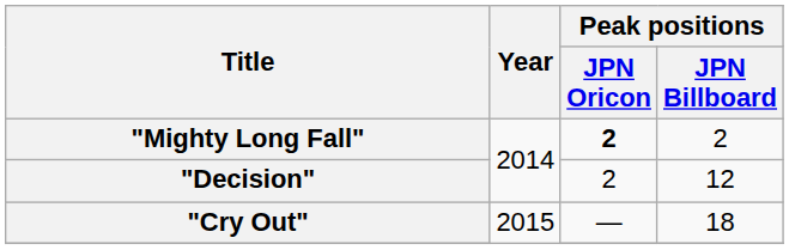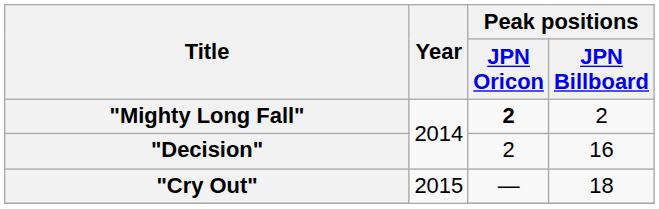 <table class="wikitable plainrowheaders" style="text-align:center;">
 <tr>
 <th scope="col" rowspan="2" style="width:18em;">Title</th>
 <th scope="col" rowspan="2">Year</th>
 <th scope="col" colspan="2">Peak positions</th>
 </tr>
 <tr>
 <th style="width:50px;" scope="col"><a href='#'>JPN<br>Oricon</a></th>
 <th style="width:50px;" scope="col"><a href='#'>JPN<br>Billboard</a></th>
 </tr>
 <tr>
 <th scope="row">"Mighty Long Fall"</th>
 <td rowspan="2">2014</td>
 <td><strong>2</strong></td>
 <td>2</td>
 </tr>
 <tr>
 <th scope="row">"Decision"</th>
 <td>2</td>
-<td>12</td>
+<td>16</td>
 </tr>
 <tr>
 <th scope="row">"Cry Out"</th>
 <td rowspan="3">2015</td>
 <td>—</td>
 <td>18</td>
 </tr>
 <tr>
 </tr>
 </table>
